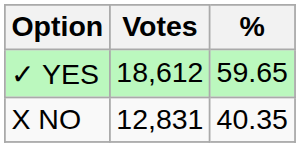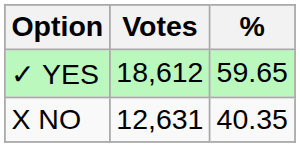 <table class="wikitable">
 <tr>
 <th>Option</th>
 <th>Votes</th>
 <th>%</th>
 </tr>
 <tr>
 <td style=background:#bbf8be>✓ YES</td>
 <td style=background:#bbf8be>18,612</td>
 <td style=background:#bbf8be>59.65</td>
 </tr>
 <tr>
 <td>X NO</td>
-<td>12,831</td>
+<td>12,631</td>
 <td>40.35</td>
 </tr>
 </table>
